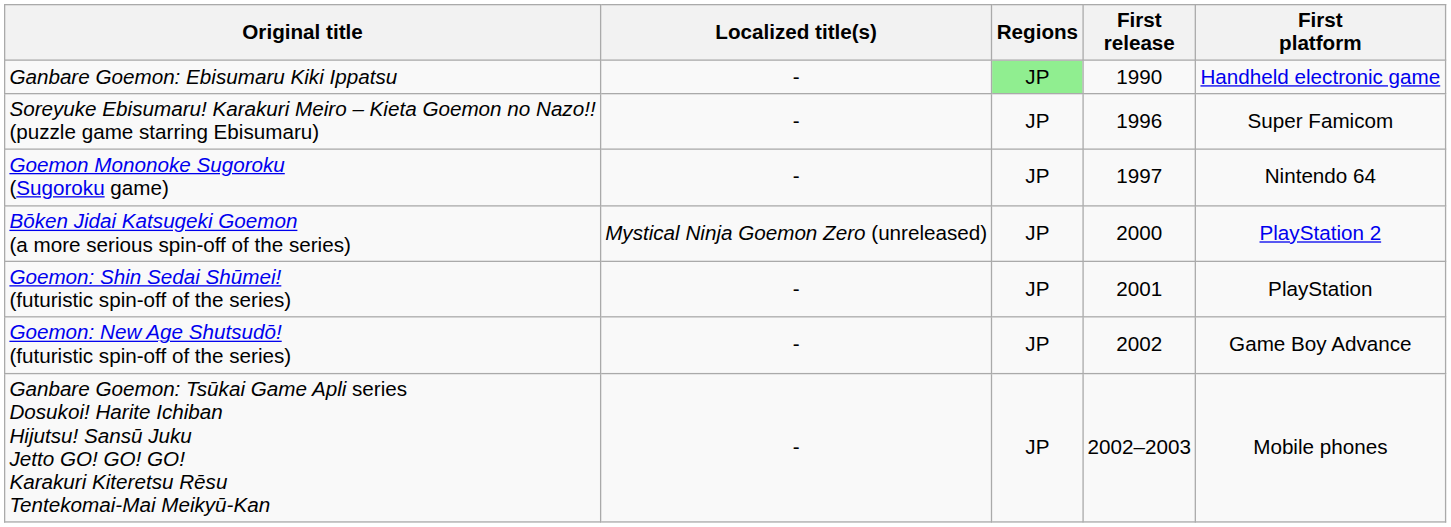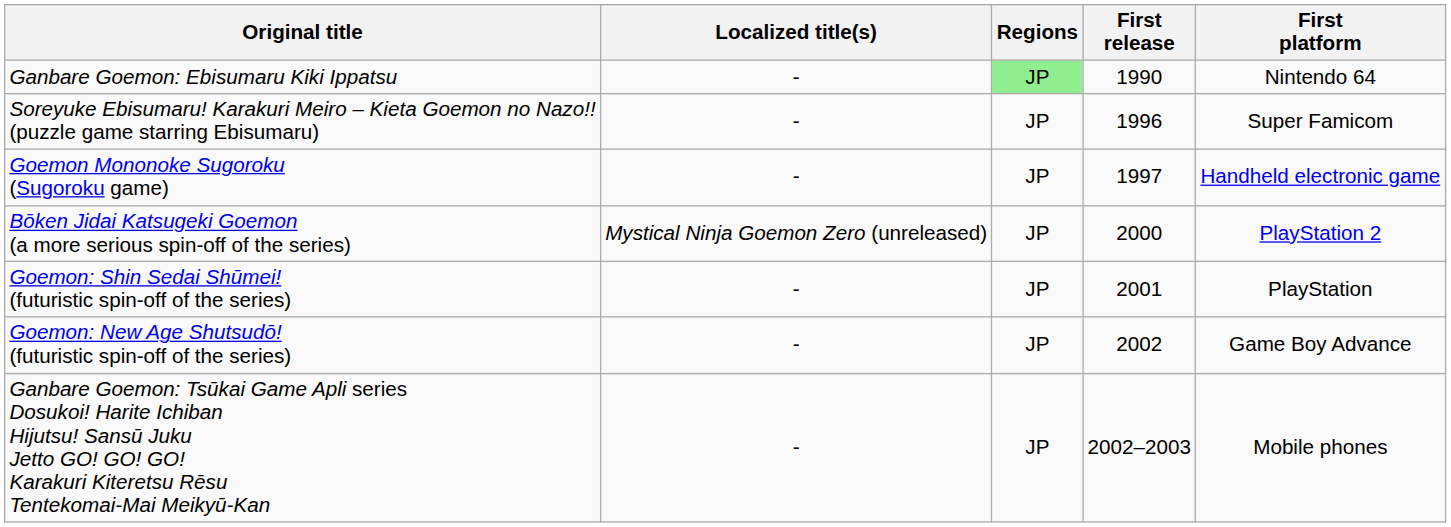 <table class="wikitable sortable">
 <tr>
 <th>Original title <br></th>
 <th>Localized title(s) <br></th>
 <th>Regions <br></th>
 <th>First <br> release <br></th>
 <th>First <br> platform <br></th>
 </tr>
 <tr style="text-align:center;">
 <td align="left"><em>Ganbare Goemon: Ebisumaru Kiki Ippatsu</em></td>
 <td>-</td>
 <td style="background: lightgreen;">JP</td>
 <td>1990</td>
-<td><a href='#'>Handheld electronic game</a></td>
+<td>Nintendo 64</td>
 </tr>
 <tr style="text-align:center;">
 <td align="left"><em>Soreyuke Ebisumaru! Karakuri Meiro – Kieta Goemon no Nazo!!</em> <br> (puzzle game starring Ebisumaru)</td>
 <td>-</td>
 <td>JP</td>
 <td>1996</td>
 <td>Super Famicom</td>
 </tr>
 <tr style="text-align:center;">
 <td align="left"><em><a href='#'>Goemon Mononoke Sugoroku</a></em> <br> (<a href='#'>Sugoroku</a> game)</td>
 <td>-</td>
 <td>JP</td>
 <td>1997</td>
-<td>Nintendo 64</td>
+<td><a href='#'>Handheld electronic game</a></td>
 </tr>
 <tr style="text-align:center;">
 <td align="left"><em><a href='#'>Bōken Jidai Katsugeki Goemon</a></em> <br> (a more serious spin-off of the series)</td>
 <td><em>Mystical Ninja Goemon Zero</em> (unreleased)</td>
 <td>JP</td>
 <td>2000</td>
 <td><a href='#'>PlayStation 2</a></td>
 </tr>
 <tr style="text-align:center;">
 <td align="left"><em><a href='#'>Goemon: Shin Sedai Shūmei!</a></em> <br> (futuristic spin-off of the series)</td>
 <td>-</td>
 <td>JP</td>
 <td>2001</td>
 <td>PlayStation</td>
 </tr>
 <tr style="text-align:center;">
 <td align="left"><em><a href='#'>Goemon: New Age Shutsudō!</a></em> <br> (futuristic spin-off of the series)</td>
 <td>-</td>
 <td>JP</td>
 <td>2002</td>
 <td>Game Boy Advance</td>
 </tr>
 <tr style="text-align:center;">
 <td align="left"><em>Ganbare Goemon: Tsūkai Game Apli</em> series <br> <em>Dosukoi! Harite Ichiban</em><br> <em>Hijutsu! Sansū Juku</em><br> <em>Jetto GO! GO! GO!</em><br> <em>Karakuri Kiteretsu Rēsu</em><br> <em>Tentekomai-Mai Meikyū-Kan</em></td>
 <td>-</td>
 <td>JP</td>
 <td>2002–2003</td>
 <td>Mobile phones</td>
 </tr>
 </table>
